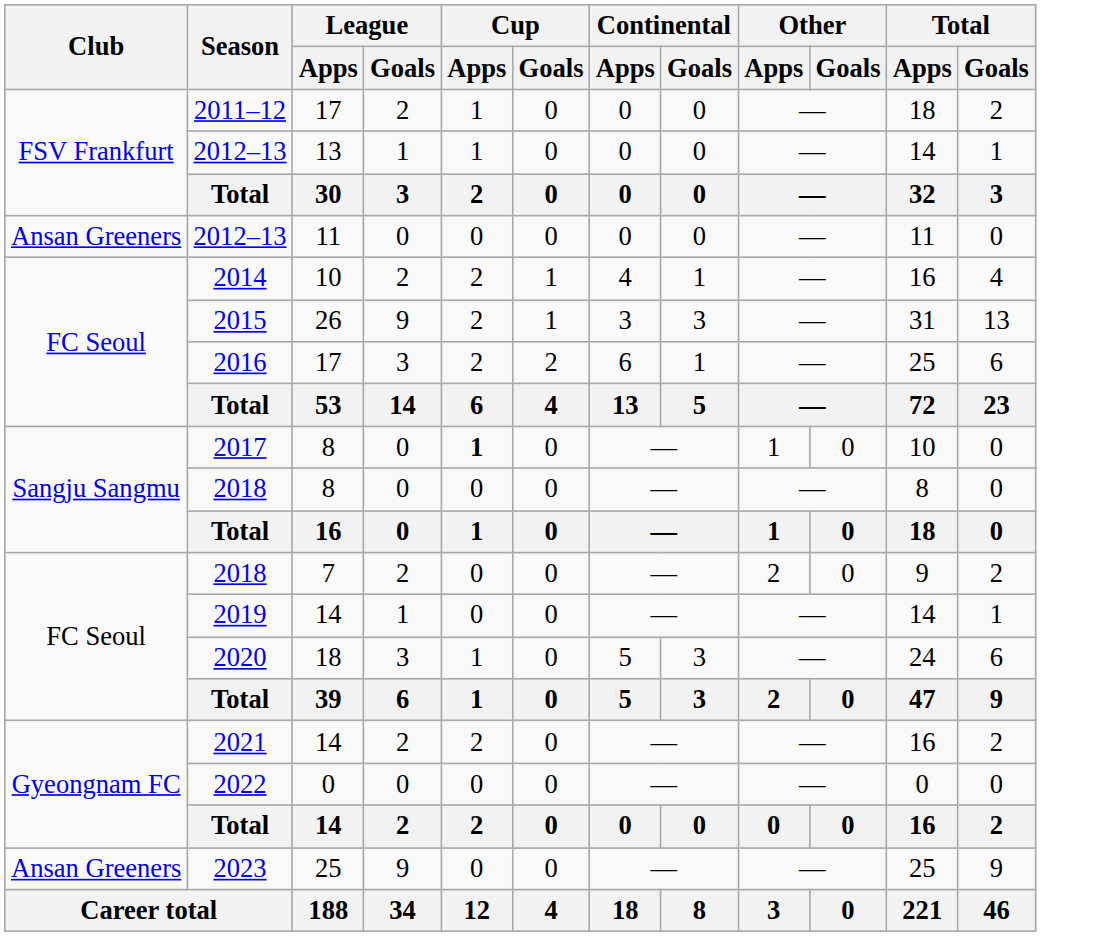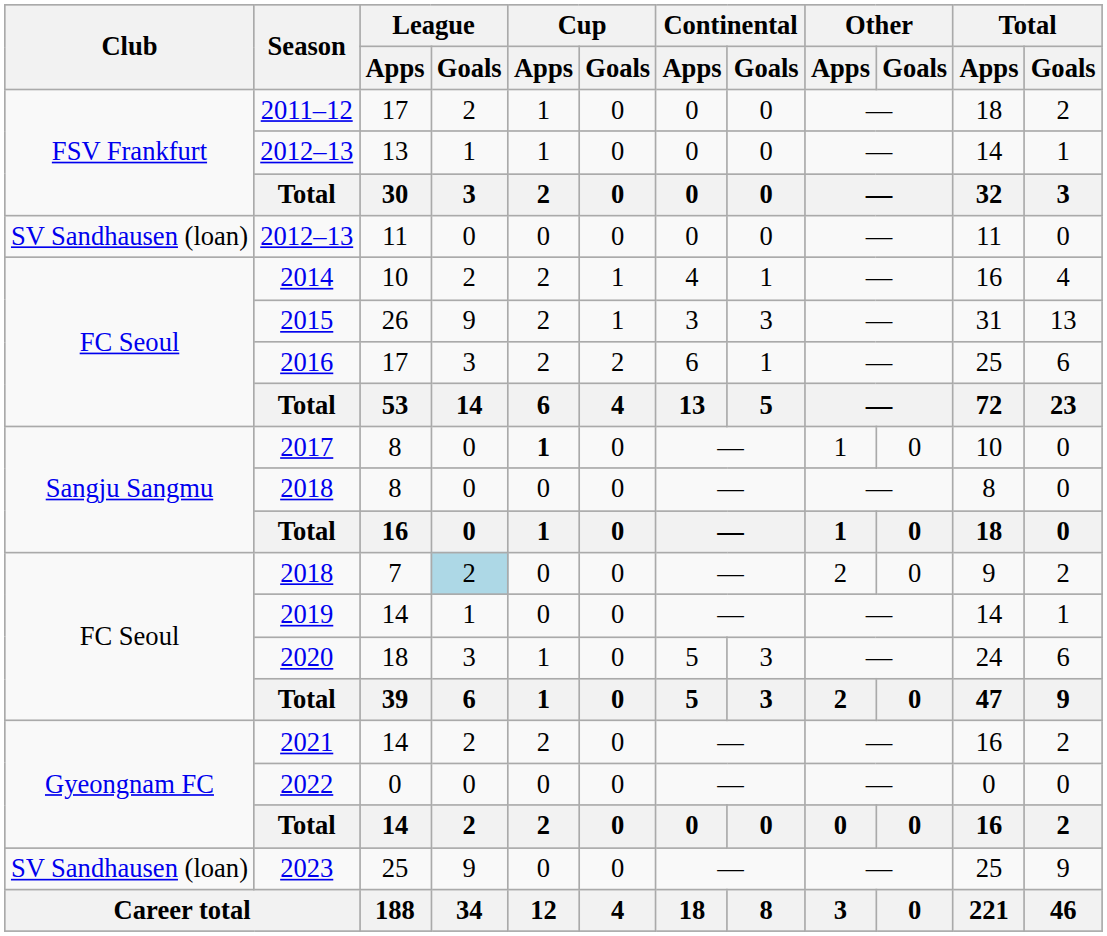 <table class="wikitable" style="text-align:center">
 <tr>
 <th rowspan="2">Club</th>
 <th rowspan="2">Season</th>
 <th colspan="2">League</th>
 <th colspan="2">Cup</th>
 <th colspan="2">Continental</th>
 <th colspan="2">Other</th>
 <th colspan="2">Total</th>
 </tr>
 <tr>
 <th>Apps</th>
 <th>Goals</th>
 <th>Apps</th>
 <th>Goals</th>
 <th>Apps</th>
 <th>Goals</th>
 <th>Apps</th>
 <th>Goals</th>
 <th>Apps</th>
 <th>Goals</th>
 </tr>
 <tr>
 <td rowspan="3"><a href='#'>FSV Frankfurt</a></td>
 <td><a href='#'>2011–12</a></td>
 <td>17</td>
 <td>2</td>
 <td>1</td>
 <td>0</td>
 <td>0</td>
 <td>0</td>
 <td colspan="2">—</td>
 <td>18</td>
 <td>2</td>
 </tr>
 <tr>
 <td><a href='#'>2012–13</a></td>
 <td>13</td>
 <td>1</td>
 <td>1</td>
 <td>0</td>
 <td>0</td>
 <td>0</td>
 <td colspan="2">—</td>
 <td>14</td>
 <td>1</td>
 </tr>
 <tr>
 <th>Total</th>
 <th>30</th>
 <th>3</th>
 <th>2</th>
 <th>0</th>
 <th>0</th>
 <th>0</th>
 <th colspan="2">—</th>
 <th>32</th>
 <th>3</th>
 </tr>
 <tr>
-<td><a href='#'>Ansan Greeners</a></td>
+<td><a href='#'>SV Sandhausen</a> (loan)</td>
 <td><a href='#'>2012–13</a></td>
 <td>11</td>
 <td>0</td>
 <td>0</td>
 <td>0</td>
 <td>0</td>
 <td>0</td>
 <td colspan="2">—</td>
 <td>11</td>
 <td>0</td>
 </tr>
 <tr>
 <td rowspan="4"><a href='#'>FC Seoul</a></td>
 <td><a href='#'>2014</a></td>
 <td>10</td>
 <td>2</td>
 <td>2</td>
 <td>1</td>
 <td>4</td>
 <td>1</td>
 <td colspan="2">—</td>
 <td>16</td>
 <td>4</td>
 </tr>
 <tr>
 <td><a href='#'>2015</a></td>
 <td>26</td>
 <td>9</td>
 <td>2</td>
 <td>1</td>
 <td>3</td>
 <td>3</td>
 <td colspan="2">—</td>
 <td>31</td>
 <td>13</td>
 </tr>
 <tr>
 <td><a href='#'>2016</a></td>
 <td>17</td>
 <td>3</td>
 <td>2</td>
 <td>2</td>
 <td>6</td>
 <td>1</td>
 <td colspan="2">—</td>
 <td>25</td>
 <td>6</td>
 </tr>
 <tr>
 <th>Total</th>
 <th>53</th>
 <th>14</th>
 <th>6</th>
 <th>4</th>
 <th>13</th>
 <th>5</th>
 <th colspan="2">—</th>
 <th>72</th>
 <th>23</th>
 </tr>
 <tr>
 <td rowspan="3"><a href='#'>Sangju Sangmu</a></td>
 <td><a href='#'>2017</a></td>
 <td>8</td>
 <td>0</td>
 <td><strong>1</strong></td>
 <td>0</td>
 <td colspan="2">—</td>
 <td>1</td>
 <td>0</td>
 <td>10</td>
 <td>0</td>
 </tr>
 <tr>
 <td><a href='#'>2018</a></td>
 <td>8</td>
 <td>0</td>
 <td>0</td>
 <td>0</td>
 <td colspan="2">—</td>
 <td colspan="2">—</td>
 <td>8</td>
 <td>0</td>
 </tr>
 <tr>
 <th>Total</th>
 <th>16</th>
 <th>0</th>
 <th>1</th>
 <th>0</th>
 <th colspan="2">—</th>
 <th>1</th>
 <th>0</th>
 <th>18</th>
 <th>0</th>
 </tr>
 <tr>
 <td rowspan="4">FC Seoul</td>
 <td><a href='#'>2018</a></td>
 <td>7</td>
-<td>2</td>
+<td style="background: lightblue;">2</td>
 <td>0</td>
 <td>0</td>
 <td colspan="2">—</td>
 <td>2</td>
 <td>0</td>
 <td>9</td>
 <td>2</td>
 </tr>
 <tr>
 <td><a href='#'>2019</a></td>
 <td>14</td>
 <td>1</td>
 <td>0</td>
 <td>0</td>
 <td colspan="2">—</td>
 <td colspan="2">—</td>
 <td>14</td>
 <td>1</td>
 </tr>
 <tr>
 <td><a href='#'>2020</a></td>
 <td>18</td>
 <td>3</td>
 <td>1</td>
 <td>0</td>
 <td>5</td>
 <td>3</td>
 <td colspan="2">—</td>
 <td>24</td>
 <td>6</td>
 </tr>
 <tr>
 <th>Total</th>
 <th>39</th>
 <th>6</th>
 <th>1</th>
 <th>0</th>
 <th>5</th>
 <th>3</th>
 <th>2</th>
 <th>0</th>
 <th>47</th>
 <th>9</th>
 </tr>
 <tr>
 <td rowspan="3"><a href='#'>Gyeongnam FC</a></td>
 <td><a href='#'>2021</a></td>
 <td>14</td>
 <td>2</td>
 <td>2</td>
 <td>0</td>
 <td colspan="2">—</td>
 <td colspan="2">—</td>
 <td>16</td>
 <td>2</td>
 </tr>
 <tr>
 <td><a href='#'>2022</a></td>
 <td>0</td>
 <td>0</td>
 <td>0</td>
 <td>0</td>
 <td colspan="2">—</td>
 <td colspan="2">—</td>
 <td>0</td>
 <td>0</td>
 </tr>
 <tr>
 <th>Total</th>
 <th>14</th>
 <th>2</th>
 <th>2</th>
 <th>0</th>
 <th>0</th>
 <th>0</th>
 <th>0</th>
 <th>0</th>
 <th>16</th>
 <th>2</th>
 </tr>
 <tr>
-<td><a href='#'>Ansan Greeners</a></td>
+<td><a href='#'>SV Sandhausen</a> (loan)</td>
 <td><a href='#'>2023</a></td>
 <td>25</td>
 <td>9</td>
 <td>0</td>
 <td>0</td>
 <td colspan="2">—</td>
 <td colspan="2">—</td>
 <td>25</td>
 <td>9</td>
 </tr>
 <tr>
 <th colspan="2">Career total</th>
 <th>188</th>
 <th>34</th>
 <th>12</th>
 <th>4</th>
 <th>18</th>
 <th>8</th>
 <th>3</th>
 <th>0</th>
 <th>221</th>
 <th>46</th>
 </tr>
 </table>
